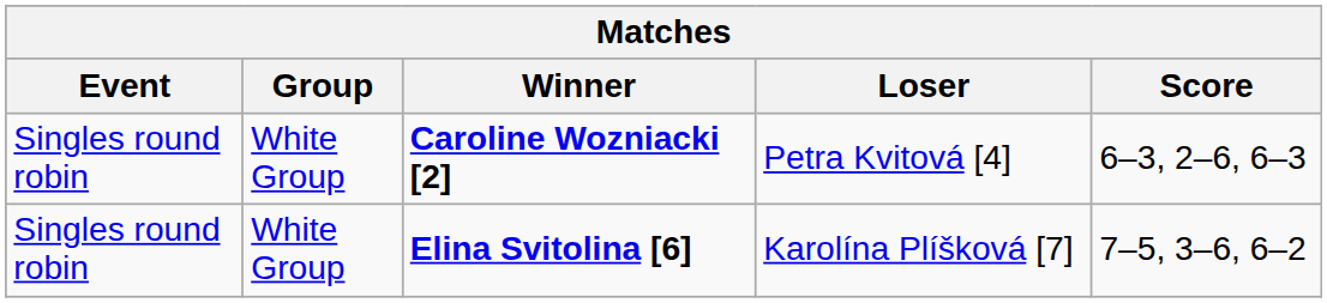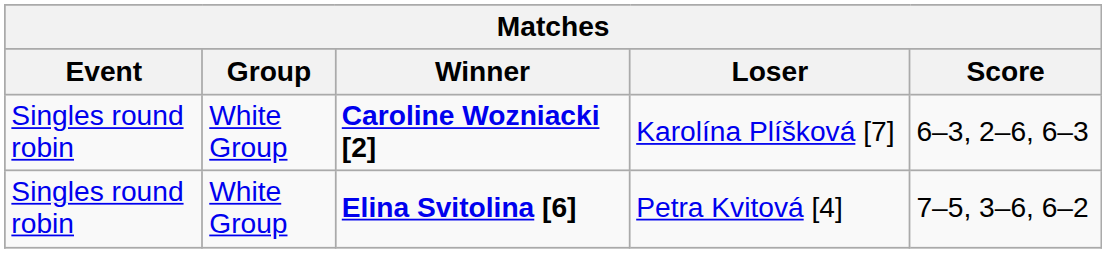 <table class="wikitable collapsible uncollapsed" style="margin:1em auto;">
 <tr>
 <th colspan=6>Matches</th>
 </tr>
 <tr>
 <th style="width:150px;">Event</th>
 <th style="width:85px;">Group</th>
 <th style="width:230px;">Winner</th>
 <th style="width:230px;">Loser</th>
 <th style="width:150px;">Score</th>
 </tr>
 <tr align=left>
 <td><a href='#'>Singles round robin</a></td>
 <td><a href='#'>White Group</a></td>
 <td><strong> <a href='#'>Caroline Wozniacki</a> [2]</strong></td>
-<td> <a href='#'>Petra Kvitová</a> [4]</td>
+<td> <a href='#'>Karolína Plíšková</a> [7]</td>
 <td>6–3, 2–6, 6–3</td>
 </tr>
 <tr align=left>
 <td><a href='#'>Singles round robin</a></td>
 <td><a href='#'>White Group</a></td>
 <td><strong>  <a href='#'>Elina Svitolina</a> [6] </strong></td>
-<td> <a href='#'>Karolína Plíšková</a> [7]</td>
+<td> <a href='#'>Petra Kvitová</a> [4]</td>
 <td>7–5, 3–6, 6–2</td>
 </tr>
 </table>
